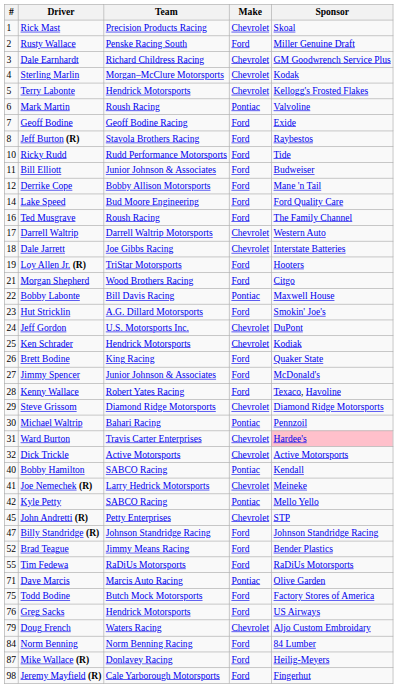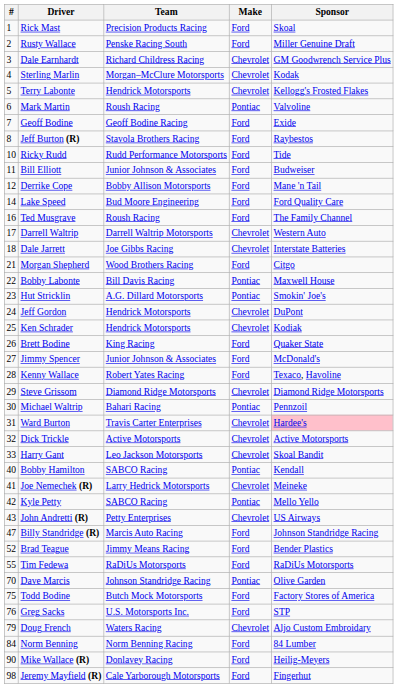 <table class="wikitable" style="font-size:95%">
 <tr>
 <th>#</th>
 <th>Driver</th>
 <th>Team</th>
 <th>Make</th>
 <th>Sponsor</th>
 </tr>
 <tr>
 <td>1</td>
 <td><a href='#'>Rick Mast</a></td>
 <td><a href='#'>Precision Products Racing</a></td>
-<td><a href='#'>Chevrolet</a></td>
+<td><a href='#'>Ford</a></td>
 <td><a href='#'>Skoal</a></td>
 </tr>
 <tr>
 <td>2</td>
 <td><a href='#'>Rusty Wallace</a></td>
 <td><a href='#'>Penske Racing South</a></td>
 <td><a href='#'>Ford</a></td>
 <td><a href='#'>Miller Genuine Draft</a></td>
 </tr>
 <tr>
 <td>3</td>
 <td><a href='#'>Dale Earnhardt</a></td>
 <td><a href='#'>Richard Childress Racing</a></td>
 <td><a href='#'>Chevrolet</a></td>
 <td><a href='#'>GM Goodwrench Service Plus</a></td>
 </tr>
 <tr>
 <td>4</td>
 <td><a href='#'>Sterling Marlin</a></td>
 <td><a href='#'>Morgan–McClure Motorsports</a></td>
 <td><a href='#'>Chevrolet</a></td>
 <td><a href='#'>Kodak</a></td>
 </tr>
 <tr>
 <td>5</td>
 <td><a href='#'>Terry Labonte</a></td>
 <td><a href='#'>Hendrick Motorsports</a></td>
 <td><a href='#'>Chevrolet</a></td>
 <td><a href='#'>Kellogg's Frosted Flakes</a></td>
 </tr>
 <tr>
 <td>6</td>
 <td><a href='#'>Mark Martin</a></td>
 <td><a href='#'>Roush Racing</a></td>
 <td><a href='#'>Pontiac</a></td>
 <td><a href='#'>Valvoline</a></td>
 </tr>
 <tr>
 <td>7</td>
 <td><a href='#'>Geoff Bodine</a></td>
 <td><a href='#'>Geoff Bodine Racing</a></td>
 <td><a href='#'>Ford</a></td>
 <td><a href='#'>Exide</a></td>
 </tr>
 <tr>
 <td>8</td>
 <td><a href='#'>Jeff Burton</a> <strong>(R)</strong></td>
 <td><a href='#'>Stavola Brothers Racing</a></td>
 <td><a href='#'>Ford</a></td>
 <td><a href='#'>Raybestos</a></td>
 </tr>
 <tr>
 <td>10</td>
 <td><a href='#'>Ricky Rudd</a></td>
 <td><a href='#'>Rudd Performance Motorsports</a></td>
 <td><a href='#'>Ford</a></td>
 <td><a href='#'>Tide</a></td>
 </tr>
 <tr>
 <td>11</td>
 <td><a href='#'>Bill Elliott</a></td>
 <td><a href='#'>Junior Johnson & Associates</a></td>
 <td><a href='#'>Ford</a></td>
 <td><a href='#'>Budweiser</a></td>
 </tr>
 <tr>
 <td>12</td>
 <td><a href='#'>Derrike Cope</a></td>
 <td><a href='#'>Bobby Allison Motorsports</a></td>
 <td><a href='#'>Ford</a></td>
 <td><a href='#'>Mane 'n Tail</a></td>
 </tr>
 <tr>
 <td>14</td>
 <td><a href='#'>Lake Speed</a></td>
 <td><a href='#'>Bud Moore Engineering</a></td>
 <td><a href='#'>Ford</a></td>
 <td><a href='#'>Ford Quality Care</a></td>
 </tr>
 <tr>
 <td>16</td>
 <td><a href='#'>Ted Musgrave</a></td>
 <td><a href='#'>Roush Racing</a></td>
 <td><a href='#'>Ford</a></td>
 <td><a href='#'>The Family Channel</a></td>
 </tr>
 <tr>
 <td>17</td>
 <td><a href='#'>Darrell Waltrip</a></td>
 <td><a href='#'>Darrell Waltrip Motorsports</a></td>
 <td><a href='#'>Chevrolet</a></td>
 <td><a href='#'>Western Auto</a></td>
 </tr>
 <tr>
 <td>18</td>
 <td><a href='#'>Dale Jarrett</a></td>
 <td><a href='#'>Joe Gibbs Racing</a></td>
 <td><a href='#'>Chevrolet</a></td>
 <td><a href='#'>Interstate Batteries</a></td>
 </tr>
 <tr>
-<td>19</td>
-<td><a href='#'>Loy Allen Jr.</a> <strong>(R)</strong></td>
-<td><a href='#'>TriStar Motorsports</a></td>
-<td><a href='#'>Ford</a></td>
-<td><a href='#'>Hooters</a></td>
-</tr>
-<tr>
 <td>21</td>
 <td><a href='#'>Morgan Shepherd</a></td>
 <td><a href='#'>Wood Brothers Racing</a></td>
 <td><a href='#'>Ford</a></td>
 <td><a href='#'>Citgo</a></td>
 </tr>
 <tr>
 <td>22</td>
 <td><a href='#'>Bobby Labonte</a></td>
 <td><a href='#'>Bill Davis Racing</a></td>
 <td><a href='#'>Pontiac</a></td>
 <td><a href='#'>Maxwell House</a></td>
 </tr>
 <tr>
 <td>23</td>
 <td><a href='#'>Hut Stricklin</a></td>
 <td><a href='#'>A.G. Dillard Motorsports</a></td>
-<td><a href='#'>Ford</a></td>
+<td><a href='#'>Pontiac</a></td>
 <td><a href='#'>Smokin' Joe's</a></td>
 </tr>
 <tr>
 <td>24</td>
 <td><a href='#'>Jeff Gordon</a></td>
-<td><a href='#'>U.S. Motorsports Inc.</a></td>
+<td><a href='#'>Hendrick Motorsports</a></td>
 <td><a href='#'>Chevrolet</a></td>
 <td><a href='#'>DuPont</a></td>
 </tr>
 <tr>
 <td>25</td>
 <td><a href='#'>Ken Schrader</a></td>
 <td><a href='#'>Hendrick Motorsports</a></td>
 <td><a href='#'>Chevrolet</a></td>
 <td><a href='#'>Kodiak</a></td>
 </tr>
 <tr>
 <td>26</td>
 <td><a href='#'>Brett Bodine</a></td>
 <td><a href='#'>King Racing</a></td>
 <td><a href='#'>Ford</a></td>
 <td><a href='#'>Quaker State</a></td>
 </tr>
 <tr>
 <td>27</td>
 <td><a href='#'>Jimmy Spencer</a></td>
 <td><a href='#'>Junior Johnson & Associates</a></td>
 <td><a href='#'>Ford</a></td>
 <td><a href='#'>McDonald's</a></td>
 </tr>
 <tr>
 <td>28</td>
 <td><a href='#'>Kenny Wallace</a></td>
 <td><a href='#'>Robert Yates Racing</a></td>
 <td><a href='#'>Ford</a></td>
 <td><a href='#'>Texaco</a>, <a href='#'>Havoline</a></td>
 </tr>
 <tr>
 <td>29</td>
 <td><a href='#'>Steve Grissom</a></td>
 <td><a href='#'>Diamond Ridge Motorsports</a></td>
 <td><a href='#'>Chevrolet</a></td>
 <td><a href='#'>Diamond Ridge Motorsports</a></td>
 </tr>
 <tr>
 <td>30</td>
 <td><a href='#'>Michael Waltrip</a></td>
 <td><a href='#'>Bahari Racing</a></td>
 <td><a href='#'>Pontiac</a></td>
 <td><a href='#'>Pennzoil</a></td>
 </tr>
 <tr>
 <td>31</td>
 <td><a href='#'>Ward Burton</a></td>
 <td><a href='#'>Travis Carter Enterprises</a></td>
 <td><a href='#'>Chevrolet</a></td>
 <td style="background: pink;"><a href='#'>Hardee's</a></td>
 </tr>
 <tr>
 <td>32</td>
 <td><a href='#'>Dick Trickle</a></td>
 <td><a href='#'>Active Motorsports</a></td>
 <td><a href='#'>Chevrolet</a></td>
 <td><a href='#'>Active Motorsports</a></td>
 </tr>
 <tr>
+<td>33</td>
+<td><a href='#'>Harry Gant</a></td>
+<td><a href='#'>Leo Jackson Motorsports</a></td>
+<td><a href='#'>Chevrolet</a></td>
+<td><a href='#'>Skoal Bandit</a></td>
+</tr>
+<tr>
 <td>40</td>
 <td><a href='#'>Bobby Hamilton</a></td>
 <td><a href='#'>SABCO Racing</a></td>
 <td><a href='#'>Pontiac</a></td>
 <td><a href='#'>Kendall</a></td>
 </tr>
 <tr>
 <td>41</td>
 <td><a href='#'>Joe Nemechek</a> <strong>(R)</strong></td>
 <td><a href='#'>Larry Hedrick Motorsports</a></td>
 <td><a href='#'>Chevrolet</a></td>
 <td><a href='#'>Meineke</a></td>
 </tr>
 <tr>
 <td>42</td>
 <td><a href='#'>Kyle Petty</a></td>
 <td><a href='#'>SABCO Racing</a></td>
 <td><a href='#'>Pontiac</a></td>
 <td><a href='#'>Mello Yello</a></td>
 </tr>
 <tr>
-<td>45</td>
+<td>43</td>
 <td><a href='#'>John Andretti</a> <strong>(R)</strong></td>
 <td><a href='#'>Petty Enterprises</a></td>
 <td><a href='#'>Chevrolet</a></td>
-<td><a href='#'>STP</a></td>
+<td><a href='#'>US Airways</a></td>
 </tr>
 <tr>
 <td>47</td>
 <td><a href='#'>Billy Standridge</a> <strong>(R)</strong></td>
-<td><a href='#'>Johnson Standridge Racing</a></td>
+<td><a href='#'>Marcis Auto Racing</a></td>
 <td><a href='#'>Ford</a></td>
 <td><a href='#'>Johnson Standridge Racing</a></td>
 </tr>
 <tr>
 <td>52</td>
 <td><a href='#'>Brad Teague</a></td>
 <td><a href='#'>Jimmy Means Racing</a></td>
 <td><a href='#'>Ford</a></td>
 <td><a href='#'>Bender Plastics</a></td>
 </tr>
 <tr>
 <td>55</td>
 <td><a href='#'>Tim Fedewa</a></td>
 <td><a href='#'>RaDiUs Motorsports</a></td>
 <td><a href='#'>Ford</a></td>
 <td><a href='#'>RaDiUs Motorsports</a></td>
 </tr>
 <tr>
-<td>71</td>
+<td>70</td>
 <td><a href='#'>Dave Marcis</a></td>
-<td><a href='#'>Marcis Auto Racing</a></td>
+<td><a href='#'>Johnson Standridge Racing</a></td>
 <td><a href='#'>Pontiac</a></td>
 <td><a href='#'>Olive Garden</a></td>
 </tr>
 <tr>
 <td>75</td>
 <td><a href='#'>Todd Bodine</a></td>
 <td><a href='#'>Butch Mock Motorsports</a></td>
 <td><a href='#'>Ford</a></td>
 <td><a href='#'>Factory Stores of America</a></td>
 </tr>
 <tr>
 <td>76</td>
 <td><a href='#'>Greg Sacks</a></td>
-<td><a href='#'>Hendrick Motorsports</a></td>
+<td><a href='#'>U.S. Motorsports Inc.</a></td>
 <td><a href='#'>Ford</a></td>
-<td><a href='#'>US Airways</a></td>
+<td><a href='#'>STP</a></td>
 </tr>
 <tr>
 <td>79</td>
 <td><a href='#'>Doug French</a></td>
 <td><a href='#'>Waters Racing</a></td>
 <td><a href='#'>Chevrolet</a></td>
 <td><a href='#'>Aljo Custom Embroidary</a></td>
 </tr>
 <tr>
 <td>84</td>
 <td><a href='#'>Norm Benning</a></td>
 <td><a href='#'>Norm Benning Racing</a></td>
 <td><a href='#'>Ford</a></td>
 <td><a href='#'>84 Lumber</a></td>
 </tr>
 <tr>
-<td>87</td>
+<td>90</td>
 <td><a href='#'>Mike Wallace</a> <strong>(R)</strong></td>
 <td><a href='#'>Donlavey Racing</a></td>
 <td><a href='#'>Ford</a></td>
 <td><a href='#'>Heilig-Meyers</a></td>
 </tr>
 <tr>
 <td>98</td>
 <td><a href='#'>Jeremy Mayfield</a> <strong>(R)</strong></td>
 <td><a href='#'>Cale Yarborough Motorsports</a></td>
 <td><a href='#'>Ford</a></td>
 <td><a href='#'>Fingerhut</a></td>
 </tr>
 </table>
